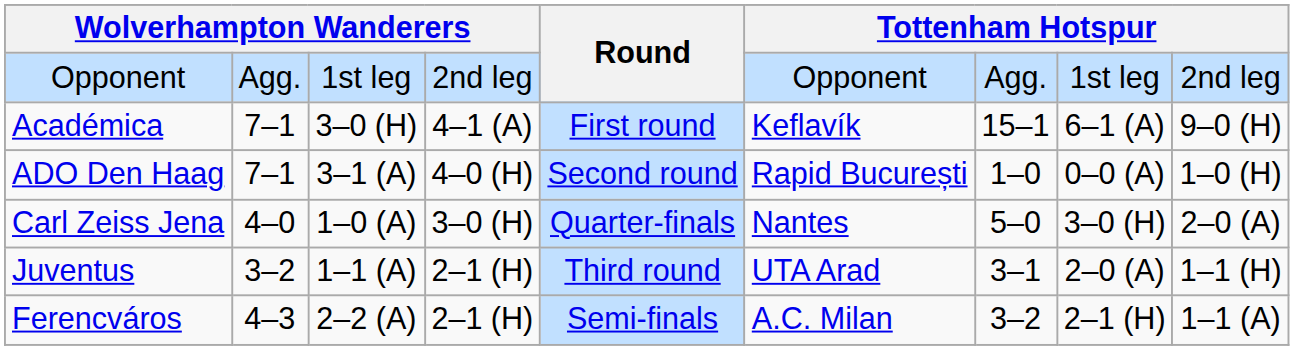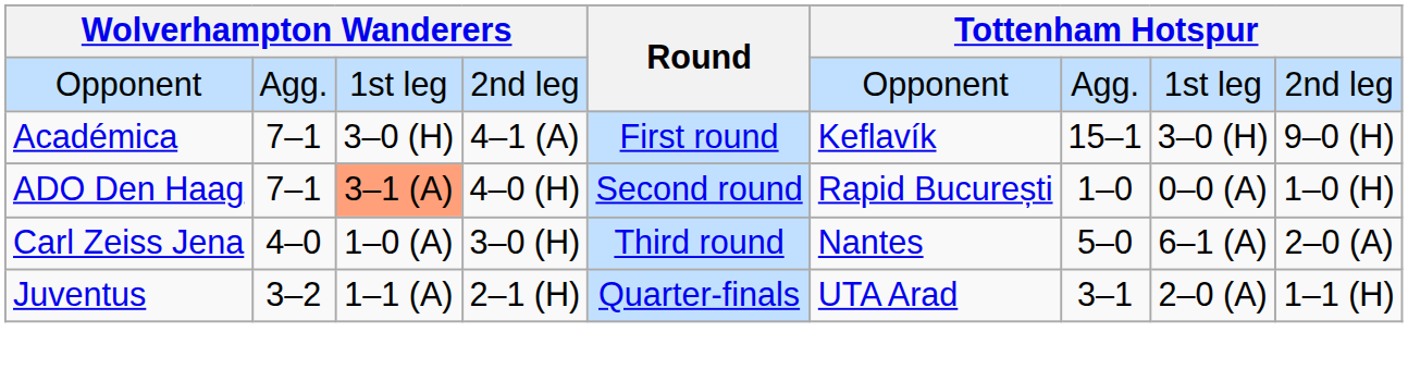 <table class="wikitable" style="text-align:center">
 <tr>
 <th colspan="4"> <a href='#'>Wolverhampton Wanderers</a></th>
 <th rowspan=2>Round</th>
 <th colspan="4"> <a href='#'>Tottenham Hotspur</a></th>
 </tr>
 <tr style="background:#C1E0FF">
 <td>Opponent</td>
 <td>Agg.</td>
 <td>1st leg</td>
 <td>2nd leg</td>
 <td>Opponent</td>
 <td>Agg.</td>
 <td>1st leg</td>
 <td>2nd leg</td>
 </tr>
 <tr>
 <td style="text-align:left"> <a href='#'>Académica</a></td>
 <td>7–1</td>
 <td>3–0 (H)</td>
 <td>4–1 (A)</td>
 <td style="background:#C1E0FF"><a href='#'>First round</a></td>
 <td style="text-align:left"> <a href='#'>Keflavík</a></td>
 <td>15–1</td>
-<td>6–1 (A)</td>
+<td>3–0 (H)</td>
 <td>9–0 (H)</td>
 </tr>
 <tr>
 <td style="text-align:left"> <a href='#'>ADO Den Haag</a></td>
 <td>7–1</td>
-<td>3–1 (A)</td>
+<td style="background: lightsalmon;">3–1 (A)</td>
 <td>4–0 (H)</td>
 <td style="background:#C1E0FF"><a href='#'>Second round</a></td>
 <td style="text-align:left"> <a href='#'>Rapid București</a></td>
 <td>1–0</td>
 <td>0–0 (A)</td>
 <td>1–0 (H)</td>
 </tr>
 <tr>
 <td style="text-align:left"> <a href='#'>Carl Zeiss Jena</a></td>
 <td>4–0</td>
 <td>1–0 (A)</td>
 <td>3–0 (H)</td>
-<td style="background:#C1E0FF"><a href='#'>Quarter-finals</a></td>
+<td style="background:#C1E0FF"><a href='#'>Third round</a></td>
 <td style="text-align:left"> <a href='#'>Nantes</a></td>
 <td>5–0</td>
-<td>3–0 (H)</td>
+<td>6–1 (A)</td>
 <td>2–0 (A)</td>
 </tr>
 <tr>
 <td style="text-align:left"> <a href='#'>Juventus</a></td>
 <td>3–2</td>
 <td>1–1 (A)</td>
 <td>2–1 (H)</td>
-<td style="background:#C1E0FF"><a href='#'>Third round</a></td>
+<td style="background:#C1E0FF"><a href='#'>Quarter-finals</a></td>
 <td style="text-align:left"> <a href='#'>UTA Arad</a></td>
 <td>3–1</td>
 <td>2–0 (A)</td>
 <td>1–1 (H)</td>
 </tr>
-<tr>
-<td style="text-align:left"> <a href='#'>Ferencváros</a></td>
-<td>4–3</td>
-<td>2–2 (A)</td>
-<td>2–1 (H)</td>
-<td style="background:#C1E0FF"><a href='#'>Semi-finals</a></td>
-<td style="text-align:left"> <a href='#'>A.C. Milan</a></td>
-<td>3–2</td>
-<td>2–1 (H)</td>
-<td>1–1 (A)</td>
-</tr>
 </table>
